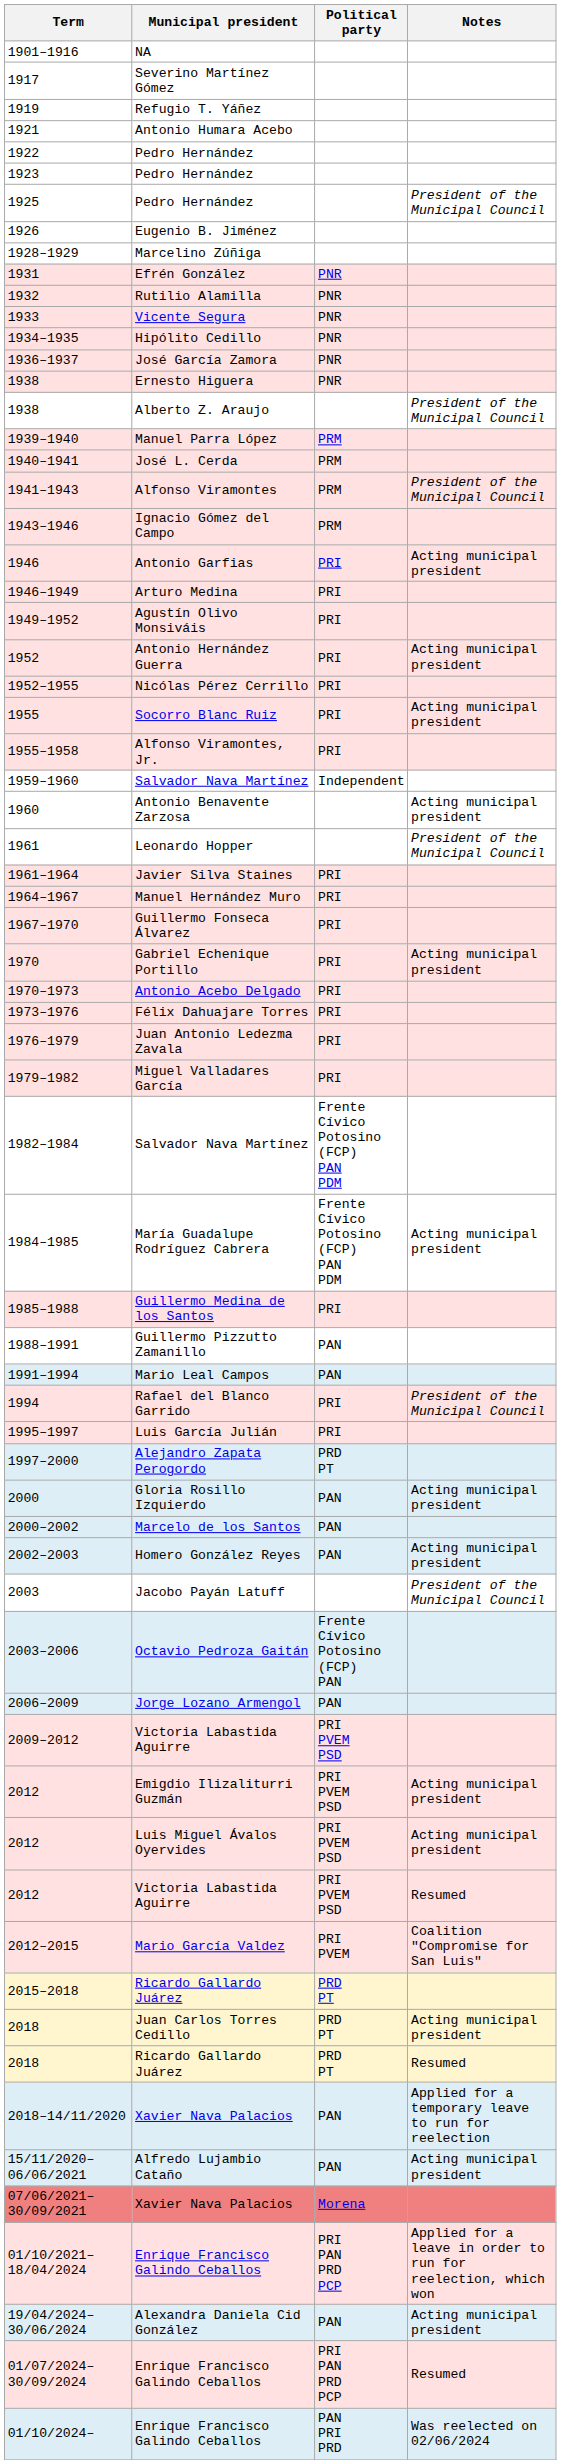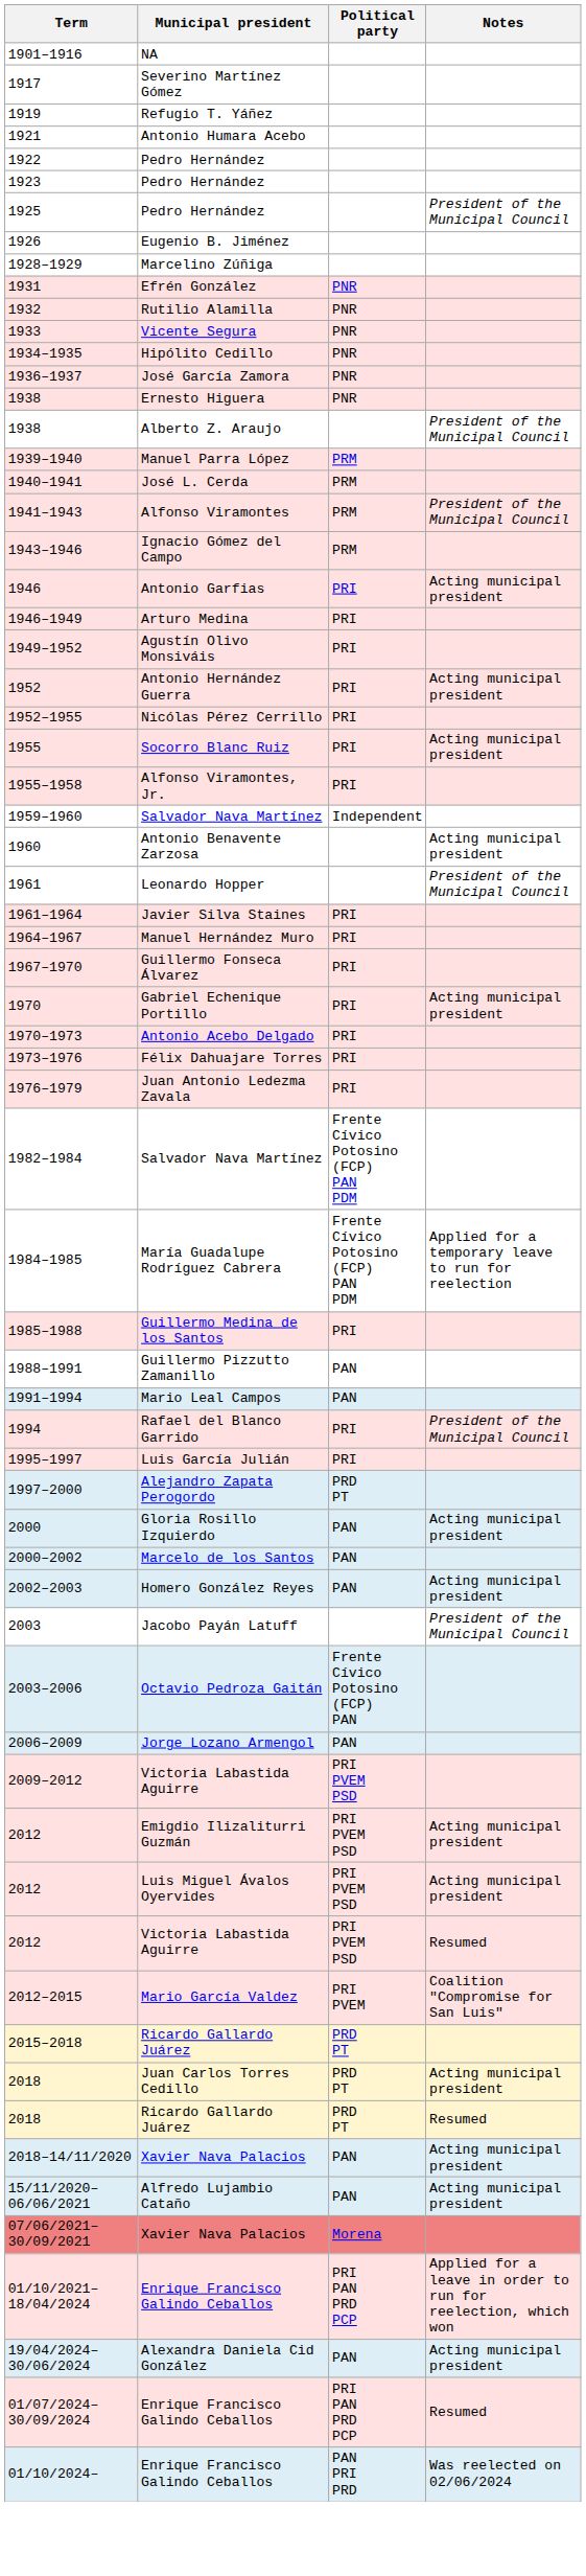 <table class="wikitable">
 <tr>
 <th width=120px>Term</th>
 <th width=175px>Municipal president</th>
 <th width=80px>Political party</th>
 <th width=140px>Notes</th>
 </tr>
 <tr style="background:#ffffff">
 <td>1901–1916</td>
 <td>NA</td>
 <td></td>
 <td></td>
 </tr>
 <tr style="background:#ffffff">
 <td>1917</td>
 <td>Severino Martínez Gómez</td>
 <td></td>
 <td> </td>
 </tr>
 <tr style="background:#ffffff">
 <td>1919</td>
 <td>Refugio T. Yáñez</td>
 <td></td>
 <td></td>
 </tr>
 <tr style="background:#ffffff">
 <td>1921</td>
 <td>Antonio Humara Acebo</td>
 <td></td>
 <td></td>
 </tr>
 <tr style="background:#ffffff">
 <td>1922</td>
 <td>Pedro Hernández</td>
 <td></td>
 <td></td>
 </tr>
 <tr style="background:#ffffff">
 <td>1923</td>
 <td>Pedro Hernández</td>
 <td></td>
 <td></td>
 </tr>
 <tr style="background:#ffffff">
 <td>1925</td>
 <td>Pedro Hernández</td>
 <td></td>
 <td><em>President of the Municipal Council</em></td>
 </tr>
 <tr style="background:#ffffff">
 <td>1926</td>
 <td>Eugenio B. Jiménez</td>
 <td></td>
 <td></td>
 </tr>
 <tr style="background:#ffffff">
 <td>1928–1929</td>
 <td>Marcelino Zúñiga</td>
 <td></td>
 <td></td>
 </tr>
 <tr style="background:#ffe1e1">
 <td>1931</td>
 <td>Efrén González</td>
 <td><a href='#'>PNR</a> </td>
 <td></td>
 </tr>
 <tr style="background:#ffe1e1">
 <td>1932</td>
 <td>Rutilio Alamilla</td>
 <td>PNR </td>
 <td></td>
 </tr>
 <tr style="background:#ffe1e1">
 <td>1933</td>
 <td><a href='#'>Vicente Segura</a></td>
 <td>PNR </td>
 <td></td>
 </tr>
 <tr style="background:#ffe1e1">
 <td>1934–1935</td>
 <td>Hipólito Cedillo</td>
 <td>PNR </td>
 <td></td>
 </tr>
 <tr style="background:#ffe1e1">
 <td>1936–1937</td>
 <td>José García Zamora</td>
 <td>PNR </td>
 <td></td>
 </tr>
 <tr style="background:#ffe1e1">
 <td>1938</td>
 <td>Ernesto Higuera</td>
 <td>PNR </td>
 <td></td>
 </tr>
 <tr style="background:#ffffff">
 <td>1938</td>
 <td>Alberto Z. Araujo</td>
 <td></td>
 <td><em>President of the Municipal Council</em></td>
 </tr>
 <tr style="background:#ffe1e1">
 <td>1939–1940</td>
 <td>Manuel Parra López</td>
 <td><a href='#'>PRM</a> </td>
 <td></td>
 </tr>
 <tr style="background:#ffe1e1">
 <td>1940–1941</td>
 <td>José L. Cerda</td>
 <td>PRM </td>
 <td></td>
 </tr>
 <tr style="background:#ffe1e1">
 <td>1941–1943</td>
 <td>Alfonso Viramontes</td>
 <td>PRM </td>
 <td><em>President of the Municipal Council</em></td>
 </tr>
 <tr style="background:#ffe1e1">
 <td>1943–1946</td>
 <td>Ignacio Gómez del Campo</td>
 <td>PRM </td>
 <td></td>
 </tr>
 <tr style="background:#ffe1e1">
 <td>1946</td>
 <td>Antonio Garfias</td>
 <td><a href='#'>PRI</a> </td>
 <td>Acting municipal president</td>
 </tr>
 <tr style="background:#ffe1e1">
 <td>1946–1949</td>
 <td>Arturo Medina</td>
 <td>PRI </td>
 <td></td>
 </tr>
 <tr style="background:#ffe1e1">
 <td>1949–1952</td>
 <td>Agustín Olivo Monsiváis</td>
 <td>PRI </td>
 <td></td>
 </tr>
 <tr style="background:#ffe1e1">
 <td>1952</td>
 <td>Antonio Hernández Guerra</td>
 <td>PRI </td>
 <td>Acting municipal president</td>
 </tr>
 <tr style="background:#ffe1e1">
 <td>1952–1955</td>
 <td>Nicólas Pérez Cerrillo</td>
 <td>PRI </td>
 <td></td>
 </tr>
 <tr style="background:#ffe1e1">
 <td>1955</td>
 <td><a href='#'>Socorro Blanc Ruiz</a></td>
 <td>PRI </td>
 <td>Acting municipal president</td>
 </tr>
 <tr style="background:#ffe1e1">
 <td>1955–1958</td>
 <td>Alfonso Viramontes, Jr.</td>
 <td>PRI </td>
 <td></td>
 </tr>
 <tr style="background:#ffffff">
 <td>1959–1960</td>
 <td><a href='#'>Salvador Nava Martínez</a></td>
 <td>Independent</td>
 <td></td>
 </tr>
 <tr style="background:#ffffff">
 <td>1960</td>
 <td>Antonio Benavente Zarzosa</td>
 <td></td>
 <td>Acting municipal president</td>
 </tr>
 <tr style="background:#ffffff">
 <td>1961</td>
 <td>Leonardo Hopper</td>
 <td></td>
 <td><em>President of the Municipal Council</em></td>
 </tr>
 <tr style="background:#ffe1e1">
 <td>1961–1964</td>
 <td>Javier Silva Staines</td>
 <td>PRI </td>
 <td></td>
 </tr>
 <tr style="background:#ffe1e1">
 <td>1964–1967</td>
 <td>Manuel Hernández Muro</td>
 <td>PRI </td>
 <td></td>
 </tr>
 <tr style="background:#ffe1e1">
 <td>1967–1970</td>
 <td>Guillermo Fonseca Álvarez</td>
 <td>PRI </td>
 <td></td>
 </tr>
 <tr style="background:#ffe1e1">
 <td>1970</td>
 <td>Gabriel Echenique Portillo</td>
 <td>PRI </td>
 <td>Acting municipal president</td>
 </tr>
 <tr style="background:#ffe1e1">
 <td>1970–1973</td>
 <td><a href='#'>Antonio Acebo Delgado</a></td>
 <td>PRI </td>
 <td></td>
 </tr>
 <tr style="background:#ffe1e1">
 <td>1973–1976</td>
 <td>Félix Dahuajare Torres</td>
 <td>PRI </td>
 <td></td>
 </tr>
 <tr style="background:#ffe1e1">
 <td>1976–1979</td>
 <td>Juan Antonio Ledezma Zavala</td>
 <td>PRI </td>
 <td></td>
 </tr>
-<tr style="background:#ffe1e1">
-<td>1979–1982</td>
-<td>Miguel Valladares García</td>
-<td>PRI </td>
-<td></td>
-</tr>
 <tr style="background:#ffffff">
 <td>1982–1984</td>
 <td>Salvador Nava Martínez</td>
 <td>Frente Cívico Potosino (FCP)<br> <a href='#'>PAN</a> <br> <a href='#'>PDM</a> </td>
 <td></td>
 </tr>
 <tr style="background:#ffffff">
 <td>1984–1985</td>
 <td>María Guadalupe Rodríguez Cabrera</td>
 <td>Frente Cívico Potosino (FCP)<br> PAN <br> PDM </td>
-<td>Acting municipal president</td>
+<td>Applied for a temporary leave to run for reelection</td>
 </tr>
 <tr style="background:#ffe1e1">
 <td>1985–1988</td>
 <td><a href='#'>Guillermo Medina de los Santos</a></td>
 <td>PRI </td>
 <td></td>
 </tr>
 <tr style="background:#ffffff">
 <td>1988–1991</td>
 <td>Guillermo Pizzutto Zamanillo</td>
 <td>PAN </td>
 <td></td>
 </tr>
 <tr style="background:#ddeef6">
 <td>1991–1994</td>
 <td>Mario Leal Campos</td>
 <td>PAN </td>
 <td></td>
 </tr>
 <tr style="background:#ffe1e1">
 <td>1994</td>
 <td>Rafael del Blanco Garrido</td>
 <td>PRI </td>
 <td><em>President of the Municipal Council</em></td>
 </tr>
 <tr style="background:#ffe1e1">
 <td>1995–1997</td>
 <td>Luis García Julián</td>
 <td>PRI </td>
 <td></td>
 </tr>
 <tr style="background:#ddeef6">
 <td>1997–2000</td>
 <td><a href='#'>Alejandro Zapata Perogordo</a></td>
 <td>PRD <br> PT </td>
 <td></td>
 </tr>
 <tr style="background:#ddeef6">
 <td>2000</td>
 <td>Gloria Rosillo Izquierdo</td>
 <td>PAN </td>
 <td>Acting municipal president</td>
 </tr>
 <tr style="background:#ddeef6">
 <td>2000–2002</td>
 <td><a href='#'>Marcelo de los Santos</a></td>
 <td>PAN </td>
 <td></td>
 </tr>
 <tr style="background:#ddeef6">
 <td>2002–2003</td>
 <td>Homero González Reyes</td>
 <td>PAN </td>
 <td>Acting municipal president</td>
 </tr>
 <tr style="background:#ffffff">
 <td>2003</td>
 <td>Jacobo Payán Latuff</td>
 <td></td>
 <td><em>President of the Municipal Council</em></td>
 </tr>
 <tr style="background:#ddeef6">
 <td>2003–2006</td>
 <td><a href='#'>Octavio Pedroza Gaitán</a></td>
 <td>Frente Cívico Potosino (FCP)<br>PAN </td>
 <td></td>
 </tr>
 <tr style="background:#ddeef6">
 <td>2006–2009</td>
 <td><a href='#'>Jorge Lozano Armengol</a></td>
 <td>PAN </td>
 <td></td>
 </tr>
 <tr style="background:#ffe1e1">
 <td>2009–2012</td>
 <td>Victoria Labastida Aguirre</td>
 <td>PRI <br> <a href='#'>PVEM</a> <br> <a href='#'>PSD</a> </td>
 <td></td>
 </tr>
 <tr style="background:#ffe1e1">
 <td>2012</td>
 <td>Emigdio Ilizaliturri Guzmán</td>
 <td>PRI <br> PVEM <br> PSD </td>
 <td>Acting municipal president</td>
 </tr>
 <tr style="background:#ffe1e1">
 <td>2012</td>
 <td>Luis Miguel Ávalos Oyervides</td>
 <td>PRI <br> PVEM <br> PSD </td>
 <td>Acting municipal president</td>
 </tr>
 <tr style="background:#ffe1e1">
 <td>2012</td>
 <td>Victoria Labastida Aguirre</td>
 <td>PRI <br> PVEM <br> PSD </td>
 <td>Resumed</td>
 </tr>
 <tr style="background:#ffe1e1">
 <td>2012–2015</td>
 <td><a href='#'>Mario García Valdez</a></td>
 <td>PRI <br> PVEM </td>
 <td>Coalition "Compromise for San Luis"</td>
 </tr>
 <tr style="background:#fff6d0">
 <td>2015–2018</td>
 <td><a href='#'>Ricardo Gallardo Juárez</a></td>
 <td><a href='#'>PRD</a> <br> <a href='#'>PT</a> </td>
 <td></td>
 </tr>
 <tr style="background:#fff6d0">
 <td>2018</td>
 <td>Juan Carlos Torres Cedillo</td>
 <td>PRD <br> PT </td>
 <td>Acting municipal president</td>
 </tr>
 <tr style="background:#fff6d0">
 <td>2018</td>
 <td>Ricardo Gallardo Juárez</td>
 <td>PRD <br> PT </td>
 <td>Resumed</td>
 </tr>
 <tr style="background:#ddeef6">
 <td>2018–14/11/2020</td>
 <td><a href='#'>Xavier Nava Palacios</a></td>
 <td>PAN </td>
-<td>Applied for a temporary leave to run for reelection</td>
+<td>Acting municipal president</td>
 </tr>
 <tr style="background:#ddeef6">
 <td>15/11/2020–06/06/2021</td>
 <td>Alfredo Lujambio Cataño</td>
 <td>PAN </td>
 <td>Acting municipal president</td>
 </tr>
 <tr style="background:#f08080">
 <td>07/06/2021–30/09/2021</td>
 <td>Xavier Nava Palacios</td>
 <td><a href='#'>Morena</a> </td>
 <td></td>
 </tr>
 <tr style="background:#ffe1e1">
 <td>01/10/2021–18/04/2024</td>
 <td><a href='#'>Enrique Francisco Galindo Ceballos</a></td>
 <td>PRI <br> PAN <br> PRD  <br> <a href='#'>PCP</a> </td>
 <td>Applied for a leave in order to run for reelection, which won</td>
 </tr>
 <tr style="background:#ddeef6">
 <td>19/04/2024–30/06/2024</td>
 <td>Alexandra Daniela Cid González</td>
 <td>PAN </td>
 <td>Acting municipal president</td>
 </tr>
 <tr style="background:#ffe1e1">
 <td>01/07/2024–30/09/2024</td>
 <td>Enrique Francisco Galindo Ceballos</td>
 <td>PRI <br> PAN <br> PRD  <br> PCP </td>
 <td>Resumed</td>
 </tr>
 <tr style="background:#ddeef6">
 <td>01/10/2024–</td>
 <td>Enrique Francisco Galindo Ceballos</td>
 <td>PAN <br>PRI <br>PRD </td>
 <td>Was reelected on 02/06/2024</td>
 </tr>
 </table>
